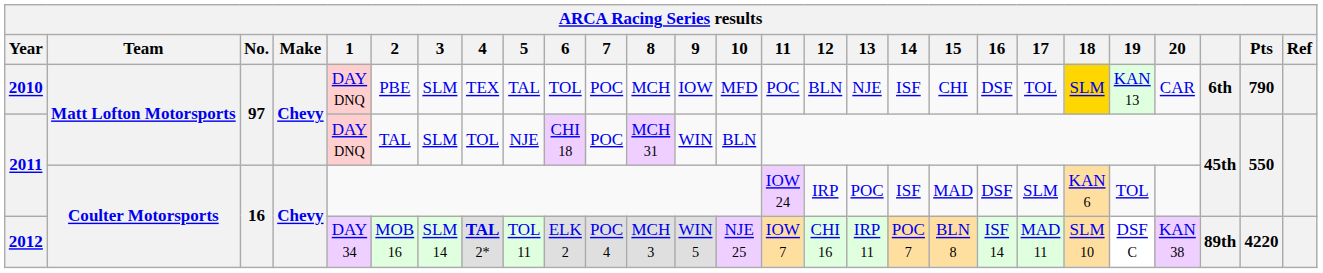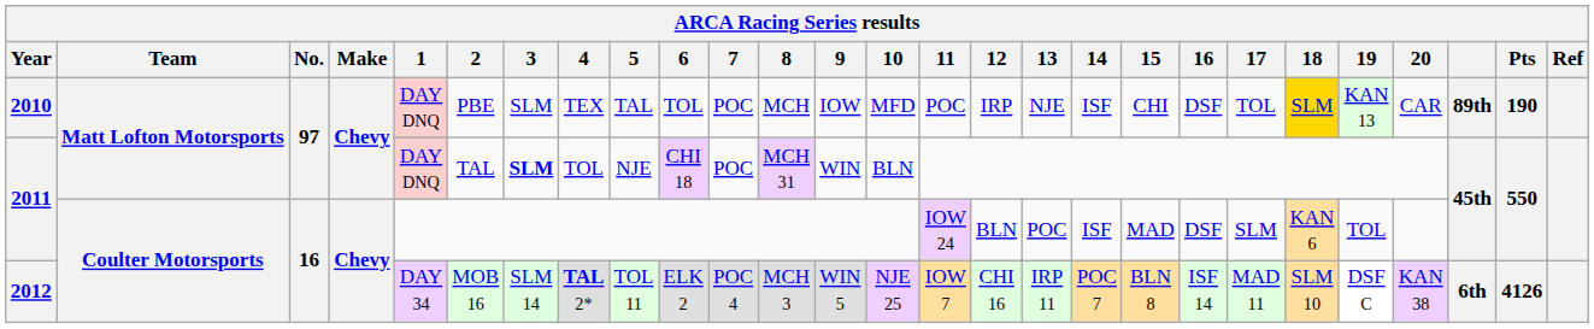 <table class="wikitable" style="text-align:center; font-size:75%">
 <tr>
 <th colspan=45><a href='#'>ARCA Racing Series</a> results</th>
 </tr>
 <tr>
 <th>Year</th>
 <th>Team</th>
 <th>No.</th>
 <th>Make</th>
 <th>1</th>
 <th>2</th>
 <th>3</th>
 <th>4</th>
 <th>5</th>
 <th>6</th>
 <th>7</th>
 <th>8</th>
 <th>9</th>
 <th>10</th>
 <th>11</th>
 <th>12</th>
 <th>13</th>
 <th>14</th>
 <th>15</th>
 <th>16</th>
 <th>17</th>
 <th>18</th>
 <th>19</th>
 <th>20</th>
 <th></th>
 <th>Pts</th>
 <th>Ref</th>
 </tr>
 <tr>
 <th><a href='#'>2010</a></th>
 <th rowspan=2><a href='#'>Matt Lofton Motorsports</a></th>
 <th rowspan=2>97</th>
 <th rowspan=2><a href='#'>Chevy</a></th>
 <td style="background:#FFCFCF;"><a href='#'>DAY</a> <br><small>DNQ</small></td>
 <td><a href='#'>PBE</a></td>
 <td><a href='#'>SLM</a></td>
 <td><a href='#'>TEX</a></td>
 <td><a href='#'>TAL</a></td>
 <td><a href='#'>TOL</a></td>
 <td><a href='#'>POC</a></td>
 <td><a href='#'>MCH</a></td>
 <td><a href='#'>IOW</a></td>
 <td><a href='#'>MFD</a></td>
 <td><a href='#'>POC</a></td>
-<td><a href='#'>BLN</a></td>
+<td><a href='#'>IRP</a></td>
 <td><a href='#'>NJE</a></td>
 <td><a href='#'>ISF</a></td>
 <td><a href='#'>CHI</a></td>
 <td><a href='#'>DSF</a></td>
 <td><a href='#'>TOL</a></td>
 <td style="background: gold;"><a href='#'>SLM</a></td>
 <td style="background:#DFFFDF;"><a href='#'>KAN</a> <br><small>13</small></td>
 <td><a href='#'>CAR</a></td>
-<th>6th</th>
-<th>790</th>
+<th>89th</th>
+<th>190</th>
 <th></th>
 </tr>
 <tr>
 <th rowspan=2><a href='#'>2011</a></th>
 <td style="background:#FFCFCF;"><a href='#'>DAY</a> <br><small>DNQ</small></td>
 <td><a href='#'>TAL</a></td>
-<td><a href='#'>SLM</a></td>
+<td><strong><a href='#'>SLM</a></strong></td>
 <td><a href='#'>TOL</a></td>
 <td><a href='#'>NJE</a></td>
 <td style="background:#EFCFFF;"><a href='#'>CHI</a> <br><small>18</small></td>
 <td><a href='#'>POC</a></td>
 <td style="background:#EFCFFF;"><a href='#'>MCH</a> <br><small>31</small></td>
 <td><a href='#'>WIN</a></td>
 <td><a href='#'>BLN</a></td>
 <td colspan=10></td>
 <th rowspan=2>45th</th>
 <th rowspan=2>550</th>
 <th rowspan=2></th>
 </tr>
 <tr>
 <th rowspan=2><a href='#'>Coulter Motorsports</a></th>
 <th rowspan=2>16</th>
 <th rowspan=2><a href='#'>Chevy</a></th>
 <td colspan=10></td>
 <td style="background:#EFCFFF;"><a href='#'>IOW</a> <br><small>24</small></td>
-<td><a href='#'>IRP</a></td>
+<td><a href='#'>BLN</a></td>
 <td><a href='#'>POC</a></td>
 <td><a href='#'>ISF</a></td>
 <td><a href='#'>MAD</a></td>
 <td><a href='#'>DSF</a></td>
 <td><a href='#'>SLM</a></td>
 <td style="background:#FFDF9F;"><a href='#'>KAN</a> <br><small>6</small></td>
 <td><a href='#'>TOL</a></td>
 <td></td>
 </tr>
 <tr>
 <th><a href='#'>2012</a></th>
 <td style="background:#EFCFFF;"><a href='#'>DAY</a> <br><small>34</small></td>
 <td style="background:#DFFFDF;"><a href='#'>MOB</a> <br><small>16</small></td>
 <td style="background:#DFFFDF;"><a href='#'>SLM</a> <br><small>14</small></td>
 <td style="background:#DFDFDF;"><strong><a href='#'>TAL</a></strong> <br><small>2*</small></td>
 <td style="background:#DFFFDF;"><a href='#'>TOL</a> <br><small>11</small></td>
 <td style="background:#DFDFDF;"><a href='#'>ELK</a> <br><small>2</small></td>
 <td style="background:#DFDFDF;"><a href='#'>POC</a> <br><small>4</small></td>
 <td style="background:#DFDFDF;"><a href='#'>MCH</a> <br><small>3</small></td>
 <td style="background:#DFDFDF;"><a href='#'>WIN</a> <br><small>5</small></td>
 <td style="background:#EFCFFF;"><a href='#'>NJE</a> <br><small>25</small></td>
 <td style="background:#FFDF9F;"><a href='#'>IOW</a> <br><small>7</small></td>
 <td style="background:#DFFFDF;"><a href='#'>CHI</a> <br><small>16</small></td>
 <td style="background:#DFFFDF;"><a href='#'>IRP</a> <br><small>11</small></td>
 <td style="background:#FFDF9F;"><a href='#'>POC</a> <br><small>7</small></td>
 <td style="background:#FFDF9F;"><a href='#'>BLN</a> <br><small>8</small></td>
 <td style="background:#DFFFDF;"><a href='#'>ISF</a> <br><small>14</small></td>
 <td style="background:#DFFFDF;"><a href='#'>MAD</a> <br><small>11</small></td>
 <td style="background:#FFDF9F;"><a href='#'>SLM</a> <br><small>10</small></td>
 <td style="background:#FFFFFF;"><a href='#'>DSF</a> <br><small>C</small></td>
 <td style="background:#EFCFFF;"><a href='#'>KAN</a> <br><small>38</small></td>
-<th>89th</th>
-<th>4220</th>
+<th>6th</th>
+<th>4126</th>
 <th></th>
 </tr>
 </table>
